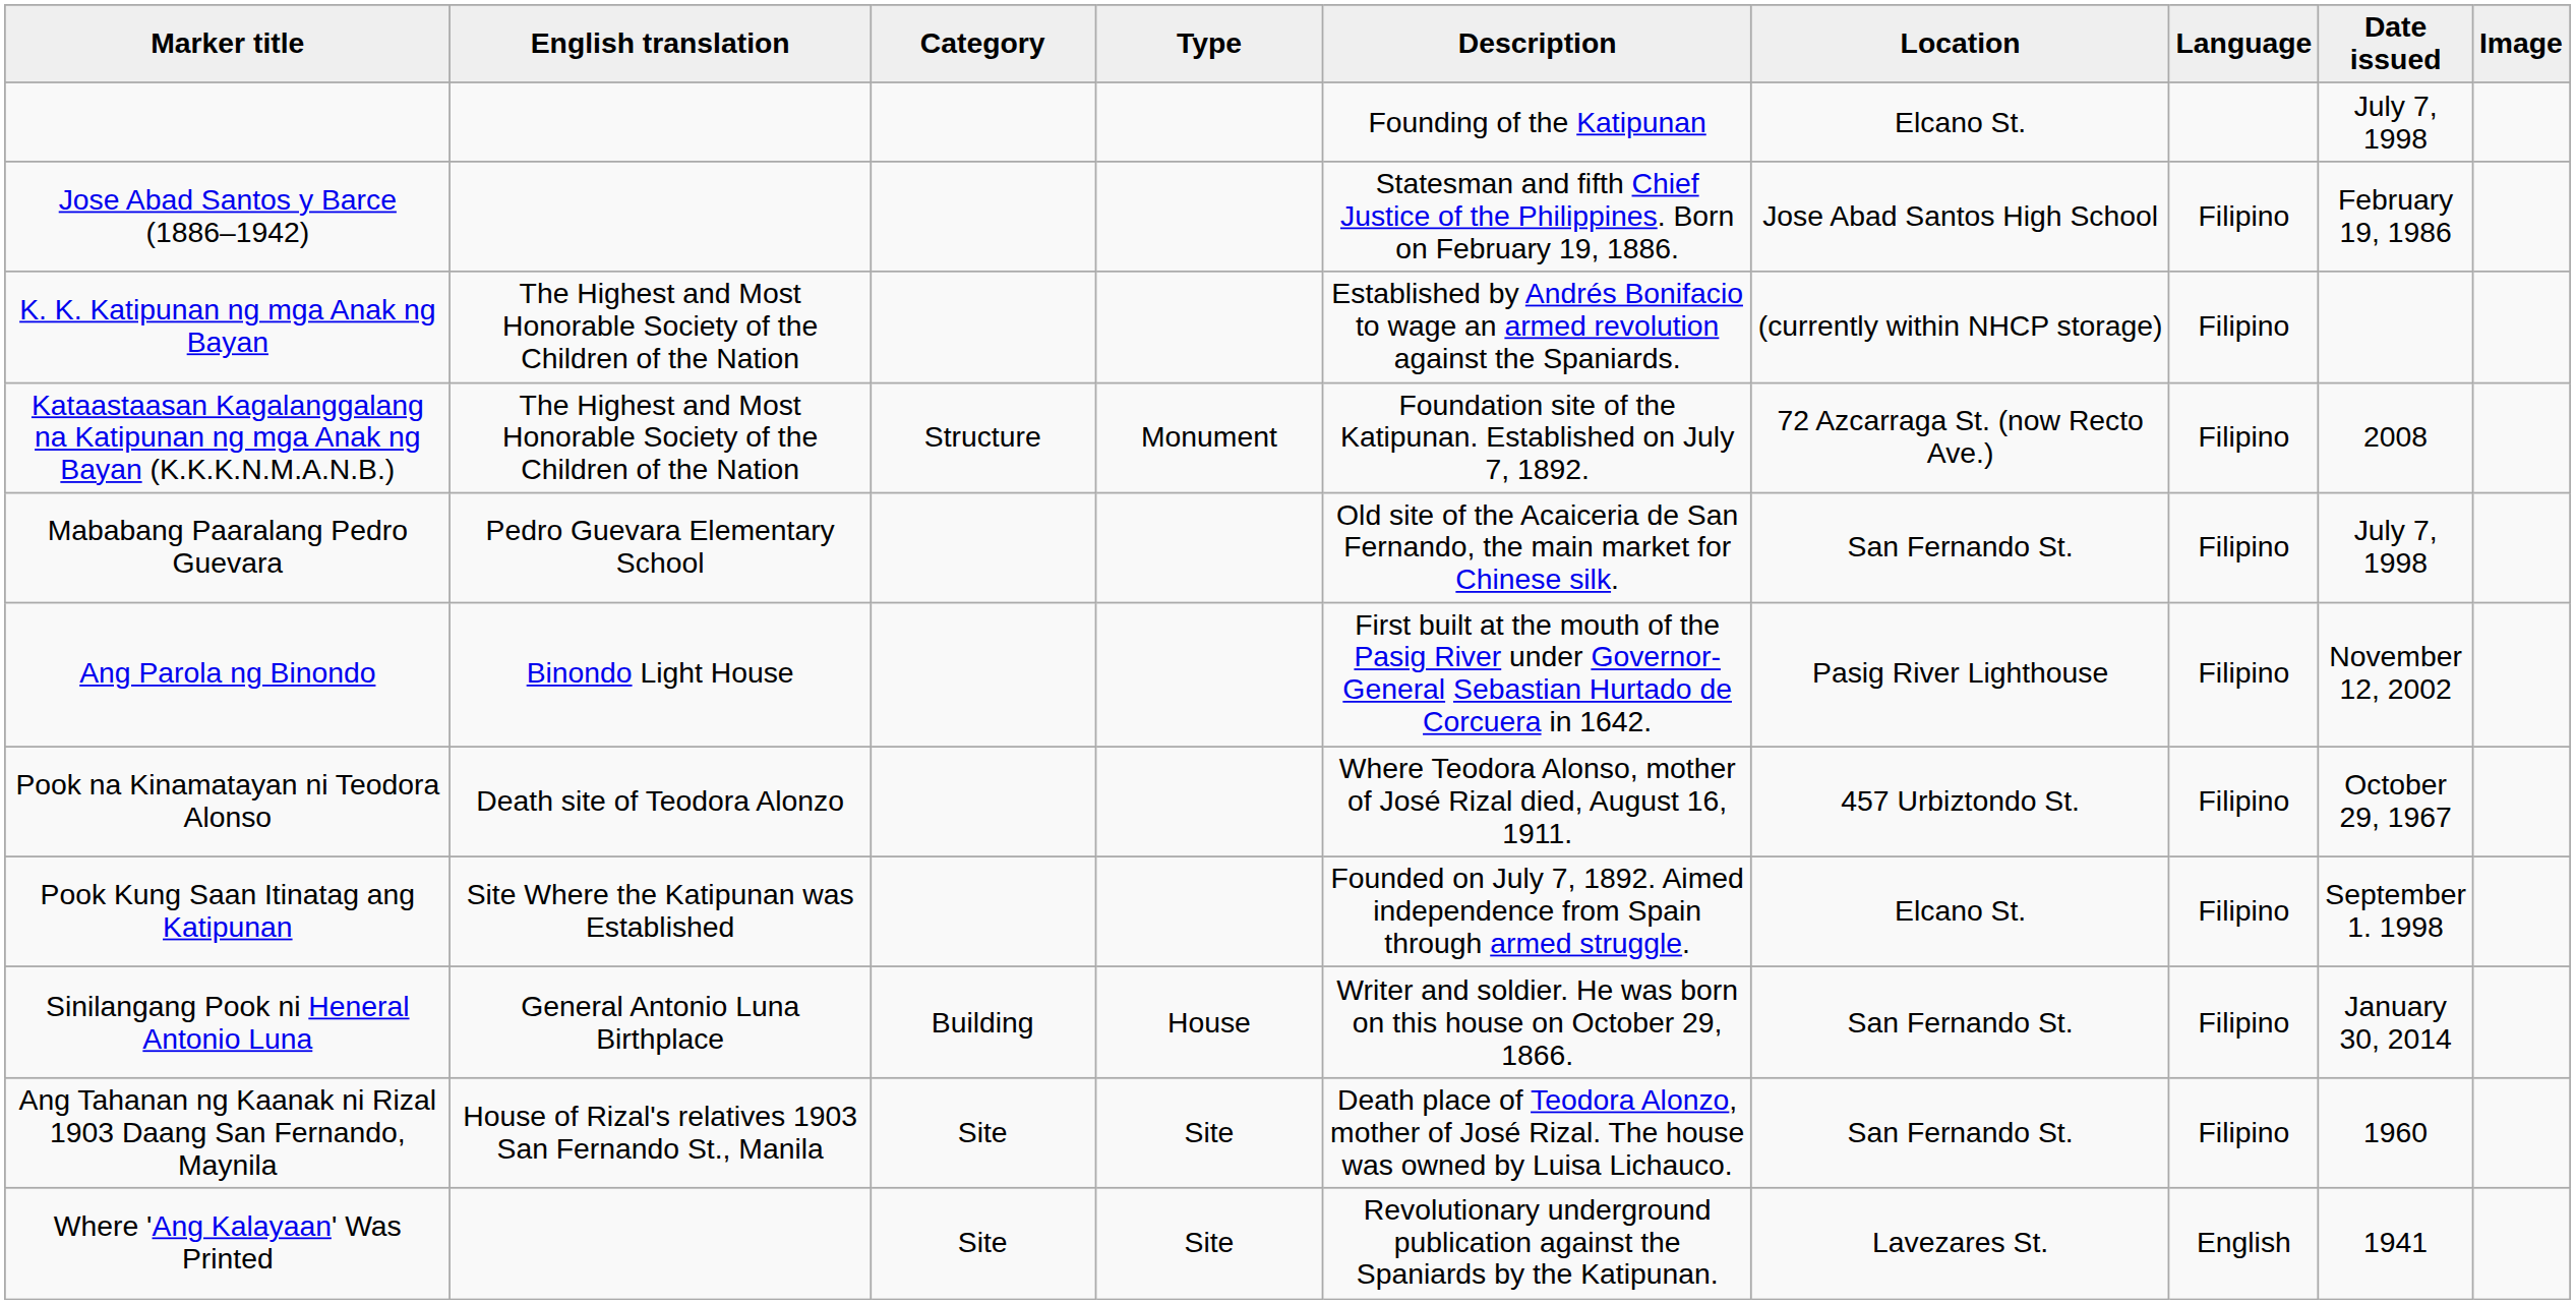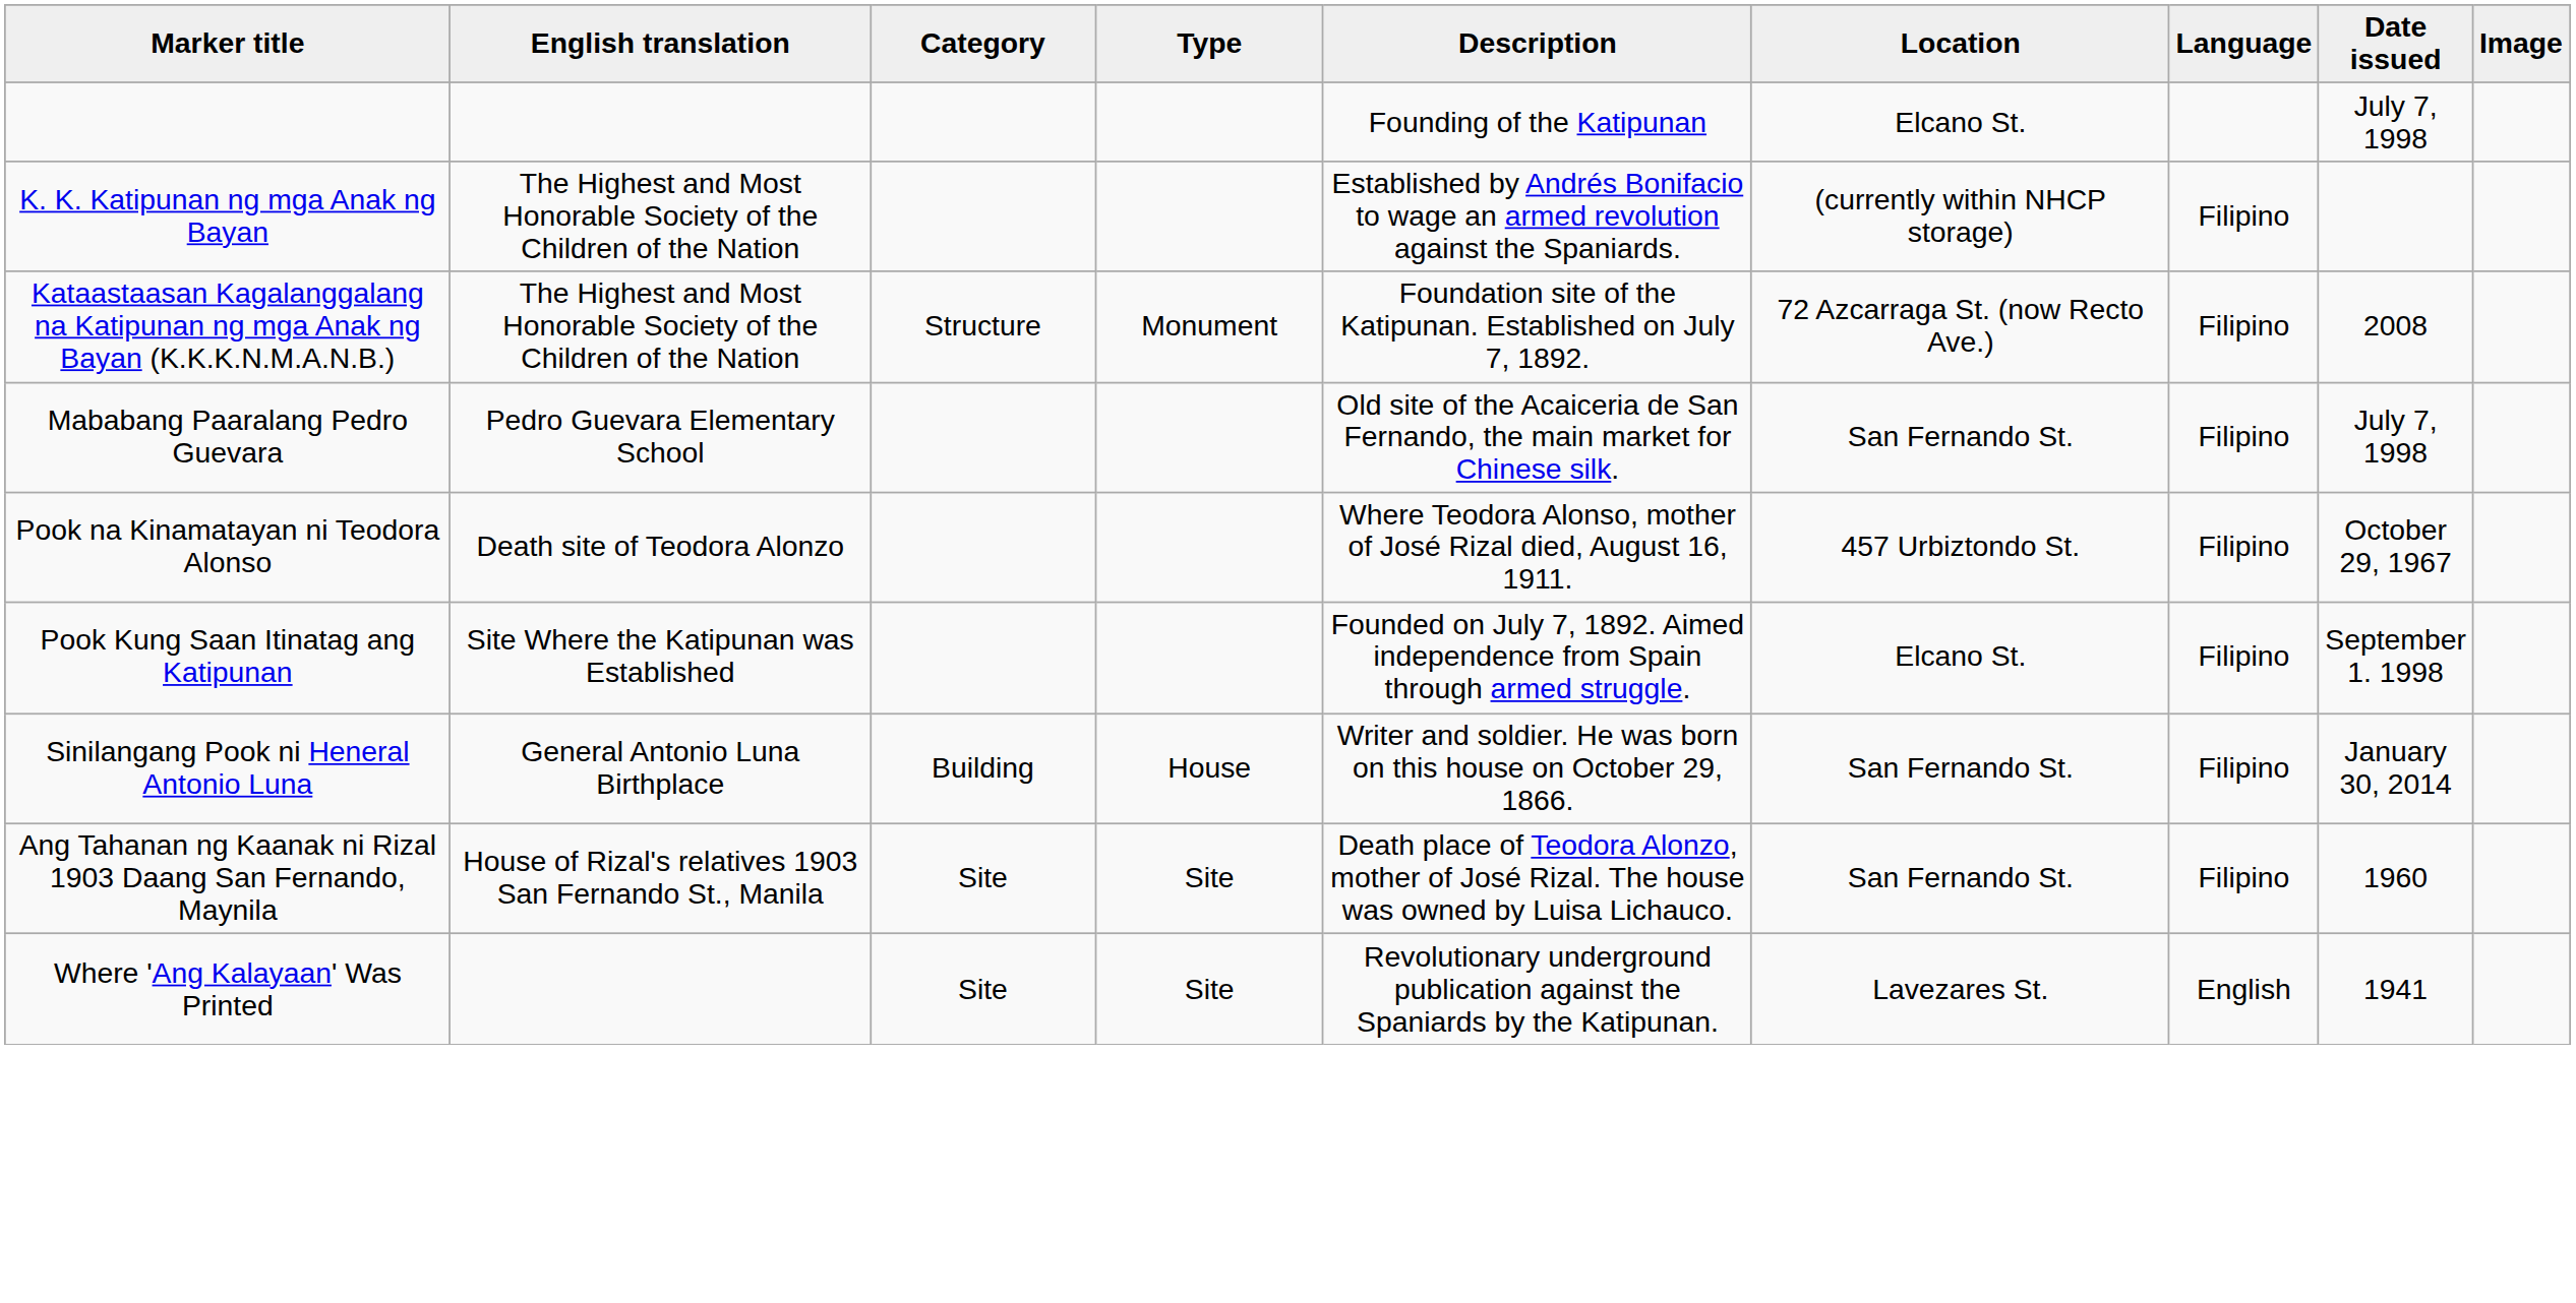 <table class="wikitable" style="width:90%; text-align:center;">
 <tr>
 <th style="width:20%; background:#efefef;">Marker title</th>
 <th style="width:20%; background:#efefef;">English translation</th>
 <th style="width:10%; background:#efefef;">Category</th>
 <th style="width:10%; background:#efefef;">Type</th>
 <th style="width:20%; background:#efefef;">Description</th>
 <th style="width:20%; background:#efefef;">Location</th>
 <th style="width:10%; background:#efefef;">Language</th>
 <th style="width:10%; background:#efefef;">Date issued</th>
 <th style="width:10%; background:#efefef;">Image</th>
 </tr>
 <tr>
 <td></td>
 <td></td>
 <td></td>
 <td></td>
 <td>Founding of the <a href='#'>Katipunan</a></td>
 <td>Elcano St.</td>
 <td></td>
 <td>July 7, 1998</td>
-<td></td>
-</tr>
-<tr>
-<td><a href='#'>Jose Abad Santos y Barce</a><br>(1886–1942)</td>
-<td></td>
-<td></td>
-<td></td>
-<td>Statesman and fifth <a href='#'>Chief Justice of the Philippines</a>. Born on February 19, 1886.</td>
-<td>Jose Abad Santos High School</td>
-<td>Filipino</td>
-<td>February 19, 1986</td>
 <td></td>
 </tr>
 <tr>
 <td><a href='#'>K. K. Katipunan ng mga Anak ng Bayan</a></td>
 <td>The Highest and Most Honorable Society of the Children of the Nation</td>
 <td></td>
 <td></td>
 <td>Established by <a href='#'>Andrés Bonifacio</a> to wage an <a href='#'>armed revolution</a> against the Spaniards.</td>
 <td>(currently within NHCP storage)</td>
 <td>Filipino</td>
 <td></td>
 <td></td>
 </tr>
 <tr>
 <td><a href='#'>Kataastaasan Kagalanggalang na Katipunan ng mga Anak ng Bayan</a> (K.K.K.N.M.A.N.B.)</td>
 <td>The Highest and Most Honorable Society of the Children of the Nation</td>
 <td>Structure</td>
 <td>Monument</td>
 <td>Foundation site of the Katipunan. Established on July 7, 1892.</td>
 <td>72 Azcarraga St. (now Recto Ave.)</td>
 <td>Filipino</td>
 <td>2008</td>
 <td></td>
 </tr>
 <tr>
 <td>Mababang Paaralang Pedro Guevara</td>
 <td>Pedro Guevara Elementary School</td>
 <td></td>
 <td></td>
 <td>Old site of the Acaiceria de San Fernando, the main market for <a href='#'>Chinese silk</a>.</td>
 <td>San Fernando St.</td>
 <td>Filipino</td>
 <td>July 7, 1998</td>
-<td></td>
-</tr>
-<tr>
-<td><a href='#'>Ang Parola ng Binondo</a></td>
-<td><a href='#'>Binondo</a> Light House</td>
-<td></td>
-<td></td>
-<td>First built at the mouth of the <a href='#'>Pasig River</a> under <a href='#'>Governor-General</a> <a href='#'>Sebastian Hurtado de Corcuera</a> in 1642.</td>
-<td>Pasig River Lighthouse</td>
-<td>Filipino</td>
-<td>November 12, 2002</td>
 <td></td>
 </tr>
 <tr>
 <td>Pook na Kinamatayan ni Teodora Alonso</td>
 <td>Death site of Teodora Alonzo</td>
 <td></td>
 <td></td>
 <td>Where Teodora Alonso, mother of José Rizal died, August 16, 1911.</td>
 <td>457 Urbiztondo St.</td>
 <td>Filipino</td>
 <td>October 29, 1967</td>
 <td></td>
 </tr>
 <tr>
 <td>Pook Kung Saan Itinatag ang <a href='#'>Katipunan</a></td>
 <td>Site Where the Katipunan was Established</td>
 <td></td>
 <td></td>
 <td>Founded on July 7, 1892. Aimed independence from Spain through <a href='#'>armed struggle</a>.</td>
 <td>Elcano St.</td>
 <td>Filipino</td>
 <td>September 1. 1998</td>
 <td></td>
 </tr>
 <tr>
 <td>Sinilangang Pook ni <a href='#'>Heneral Antonio Luna</a></td>
 <td>General Antonio Luna Birthplace</td>
 <td>Building</td>
 <td>House</td>
 <td>Writer and soldier. He was born on this house on October 29, 1866.</td>
 <td>San Fernando St.</td>
 <td>Filipino</td>
 <td>January 30, 2014</td>
 <td></td>
 </tr>
 <tr>
 <td>Ang Tahanan ng Kaanak ni Rizal 1903 Daang San Fernando, Maynila</td>
 <td>House of Rizal's relatives 1903 San Fernando St., Manila</td>
 <td>Site</td>
 <td>Site</td>
 <td>Death place of <a href='#'>Teodora Alonzo</a>, mother of José Rizal. The house was owned by Luisa Lichauco.</td>
 <td>San Fernando St.</td>
 <td>Filipino</td>
 <td>1960</td>
 <td></td>
 </tr>
 <tr>
 <td>Where '<a href='#'>Ang Kalayaan</a>' Was Printed</td>
 <td></td>
 <td>Site</td>
 <td>Site</td>
 <td>Revolutionary underground publication against the Spaniards by the Katipunan.</td>
 <td>Lavezares St.</td>
 <td>English</td>
 <td>1941</td>
 <td></td>
 </tr>
 </table>
